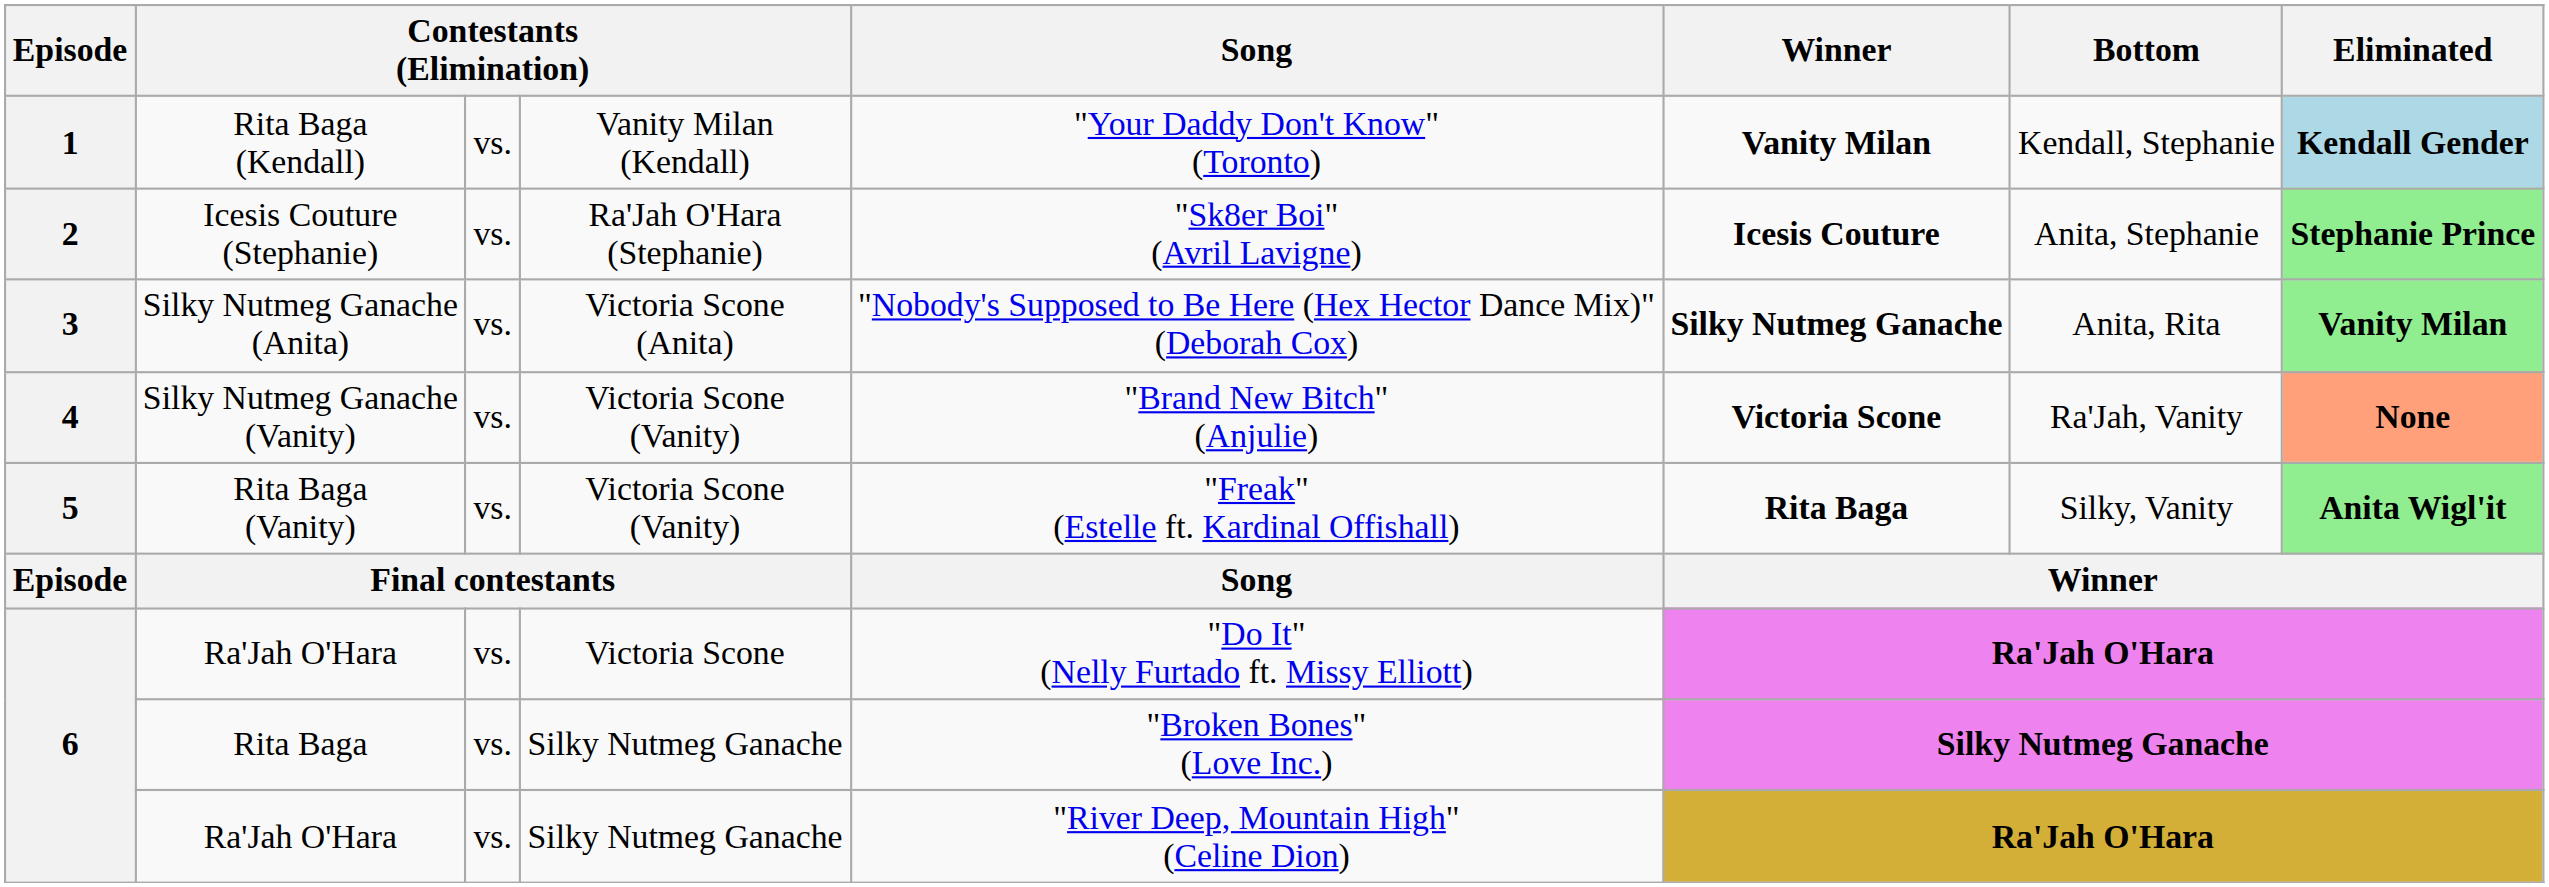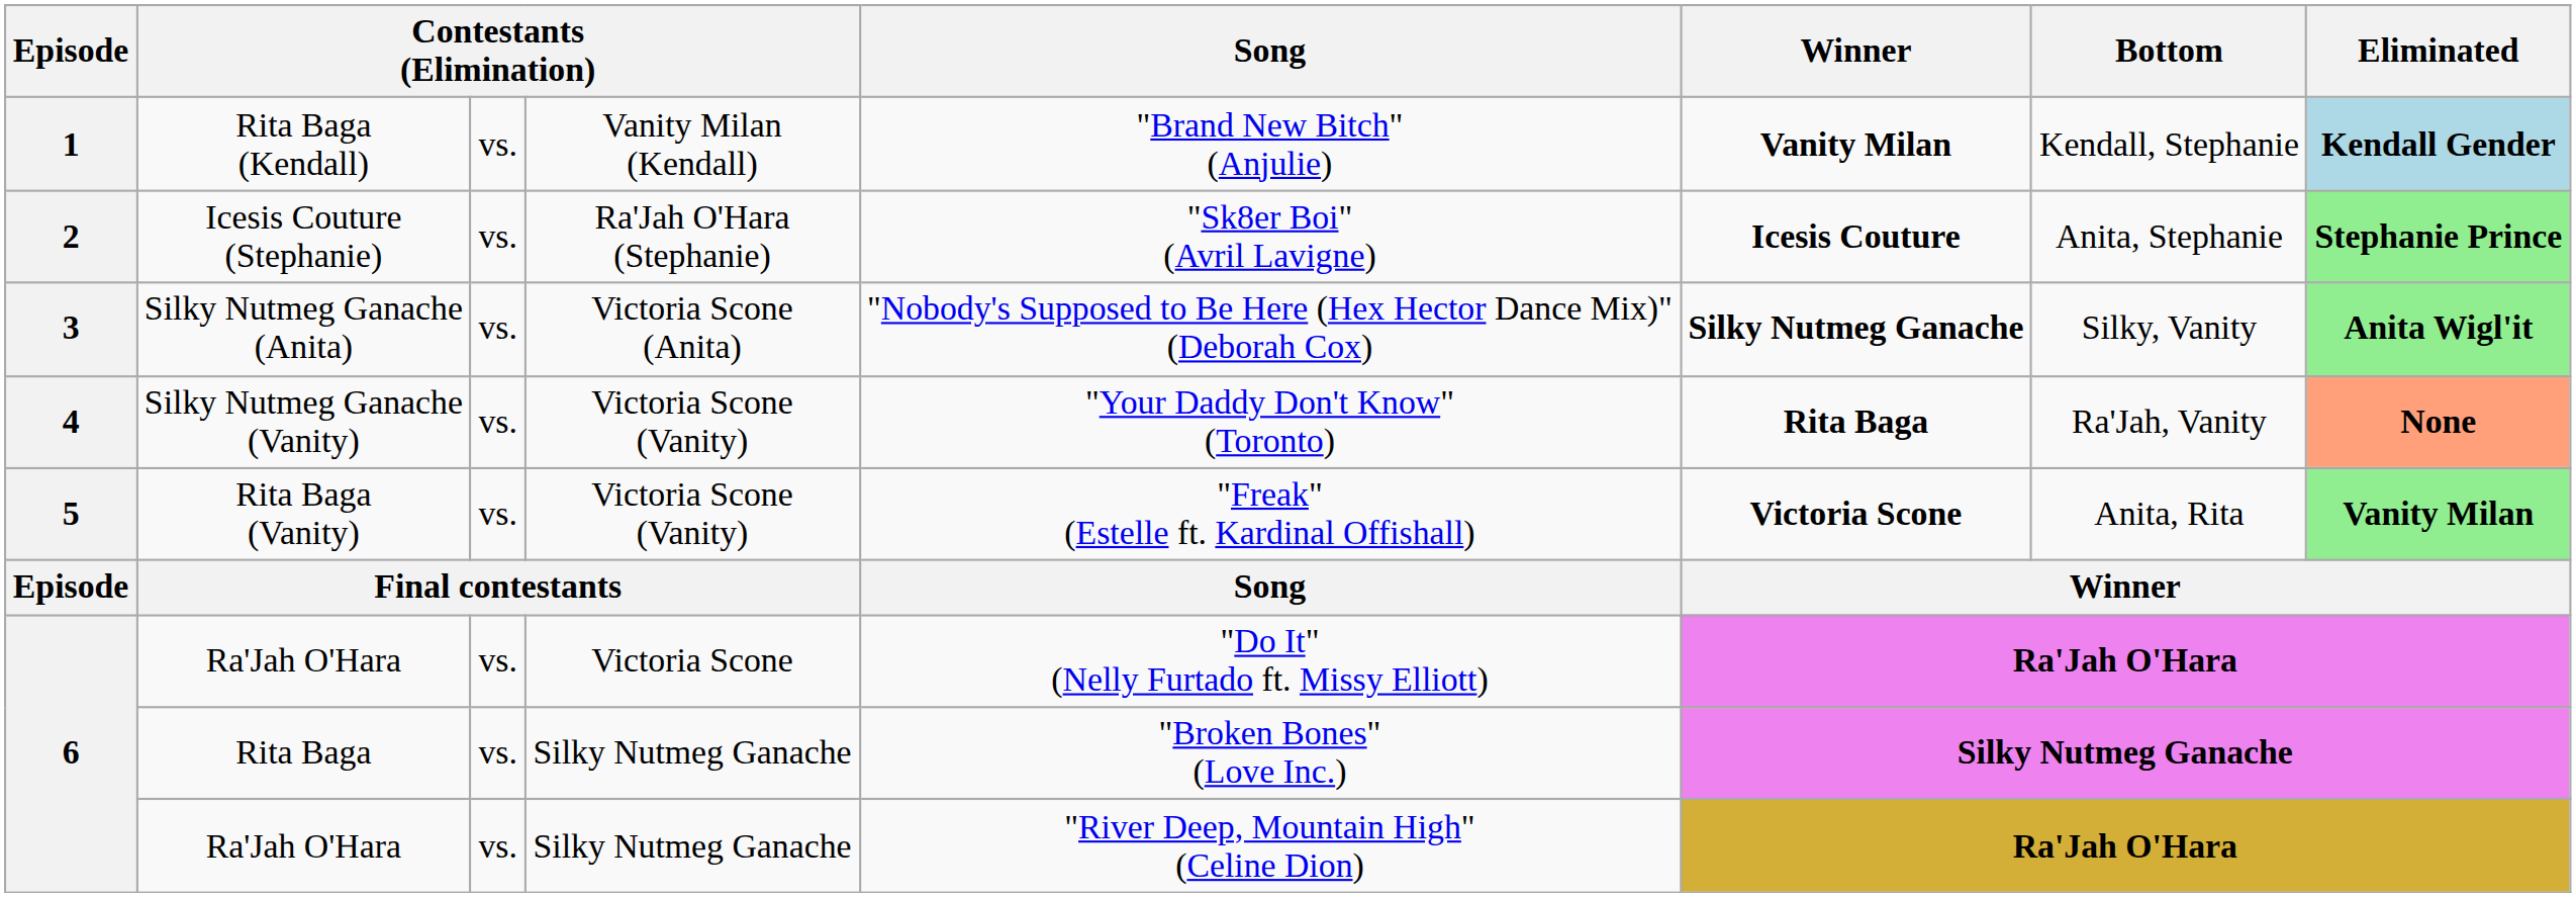 <table class="wikitable" style="text-align:center">
 <tr>
 <th scope="col">Episode</th>
 <th scope="col" colspan="3">Contestants<br>(Elimination)</th>
 <th scope="col">Song</th>
 <th scope="col">Winner</th>
 <th scope="col">Bottom</th>
 <th scope="col">Eliminated</th>
 </tr>
 <tr>
 <th scope="row">1</th>
 <td>Rita Baga<br>(Kendall)</td>
 <td>vs.</td>
 <td>Vanity Milan<br>(Kendall)</td>
-<td>"<a href='#'>Your Daddy Don't Know</a>"<br>(<a href='#'>Toronto</a>)</td>
+<td>"<a href='#'>Brand New Bitch</a>"<br>(<a href='#'>Anjulie</a>)</td>
 <td><strong>Vanity Milan</strong></td>
 <td>Kendall, Stephanie</td>
 <td bgcolor="lightblue"><strong>Kendall Gender</strong></td>
 </tr>
 <tr>
 <th scope="row">2</th>
 <td>Icesis Couture<br>(Stephanie)</td>
 <td>vs.</td>
 <td nowrap>Ra'Jah O'Hara<br>(Stephanie)</td>
 <td>"<a href='#'>Sk8er Boi</a>"<br>(<a href='#'>Avril Lavigne</a>)</td>
 <td><strong>Icesis Couture</strong></td>
 <td>Anita, Stephanie</td>
 <td bgcolor="lightgreen" nowrap><strong>Stephanie Prince</strong></td>
 </tr>
 <tr>
 <th scope="row">3</th>
 <td nowrap>Silky Nutmeg Ganache<br>(Anita)</td>
 <td>vs.</td>
 <td>Victoria Scone<br>(Anita)</td>
 <td nowrap>"<a href='#'>Nobody's Supposed to Be Here</a> (<a href='#'>Hex Hector</a> Dance Mix)"<br>(<a href='#'>Deborah Cox</a>)</td>
 <td nowrap><strong>Silky Nutmeg Ganache</strong></td>
-<td>Anita, Rita</td>
-<td bgcolor="lightgreen"><strong>Vanity Milan</strong></td>
+<td>Silky, Vanity</td>
+<td bgcolor="lightgreen"><strong>Anita Wigl'it</strong></td>
 </tr>
 <tr>
 <th scope="row">4</th>
 <td>Silky Nutmeg Ganache<br>(Vanity)</td>
 <td>vs.</td>
 <td>Victoria Scone<br>(Vanity)</td>
-<td>"<a href='#'>Brand New Bitch</a>"<br>(<a href='#'>Anjulie</a>)</td>
-<td><strong>Victoria Scone</strong></td>
+<td>"<a href='#'>Your Daddy Don't Know</a>"<br>(<a href='#'>Toronto</a>)</td>
+<td><strong>Rita Baga</strong></td>
 <td>Ra'Jah, Vanity</td>
 <td style="background: lightsalmon;"><strong>None</strong></td>
 </tr>
 <tr>
 <th scope="row">5</th>
 <td>Rita Baga<br>(Vanity)</td>
 <td>vs.</td>
 <td>Victoria Scone<br>(Vanity)</td>
 <td>"<a href='#'>Freak</a>"<br>(<a href='#'>Estelle</a> ft. <a href='#'>Kardinal Offishall</a>)</td>
-<td><strong>Rita Baga</strong></td>
-<td>Silky, Vanity</td>
-<td bgcolor="lightgreen"><strong>Anita Wigl'it</strong></td>
+<td><strong>Victoria Scone</strong></td>
+<td>Anita, Rita</td>
+<td bgcolor="lightgreen"><strong>Vanity Milan</strong></td>
 </tr>
 <tr>
 <th scope="col">Episode</th>
 <th scope="col" colspan="3">Final contestants</th>
 <th scope="col">Song</th>
 <th scope="col" colspan="3">Winner</th>
 </tr>
 <tr>
 <th scope="row" rowspan="3">6</th>
 <td>Ra'Jah O'Hara</td>
 <td>vs.</td>
 <td>Victoria Scone</td>
 <td>"<a href='#'>Do It</a>"<br>(<a href='#'>Nelly Furtado</a> ft. <a href='#'>Missy Elliott</a>)</td>
 <td bgcolor="violet" colspan="3"><strong>Ra'Jah O'Hara</strong></td>
 </tr>
 <tr>
 <td>Rita Baga</td>
 <td>vs.</td>
 <td nowrap>Silky Nutmeg Ganache</td>
 <td>"<a href='#'>Broken Bones</a>"<br>(<a href='#'>Love Inc.</a>)</td>
 <td bgcolor="violet" colspan="3"><strong>Silky Nutmeg Ganache</strong></td>
 </tr>
 <tr>
 <td>Ra'Jah O'Hara</td>
 <td>vs.</td>
 <td>Silky Nutmeg Ganache</td>
 <td>"<a href='#'>River Deep, Mountain High</a>"<br>(<a href='#'>Celine Dion</a>)</td>
 <td bgcolor="#D4AF37" colspan="3"><strong>Ra'Jah O'Hara</strong></td>
 </tr>
 <tr>
 </tr>
 </table>
